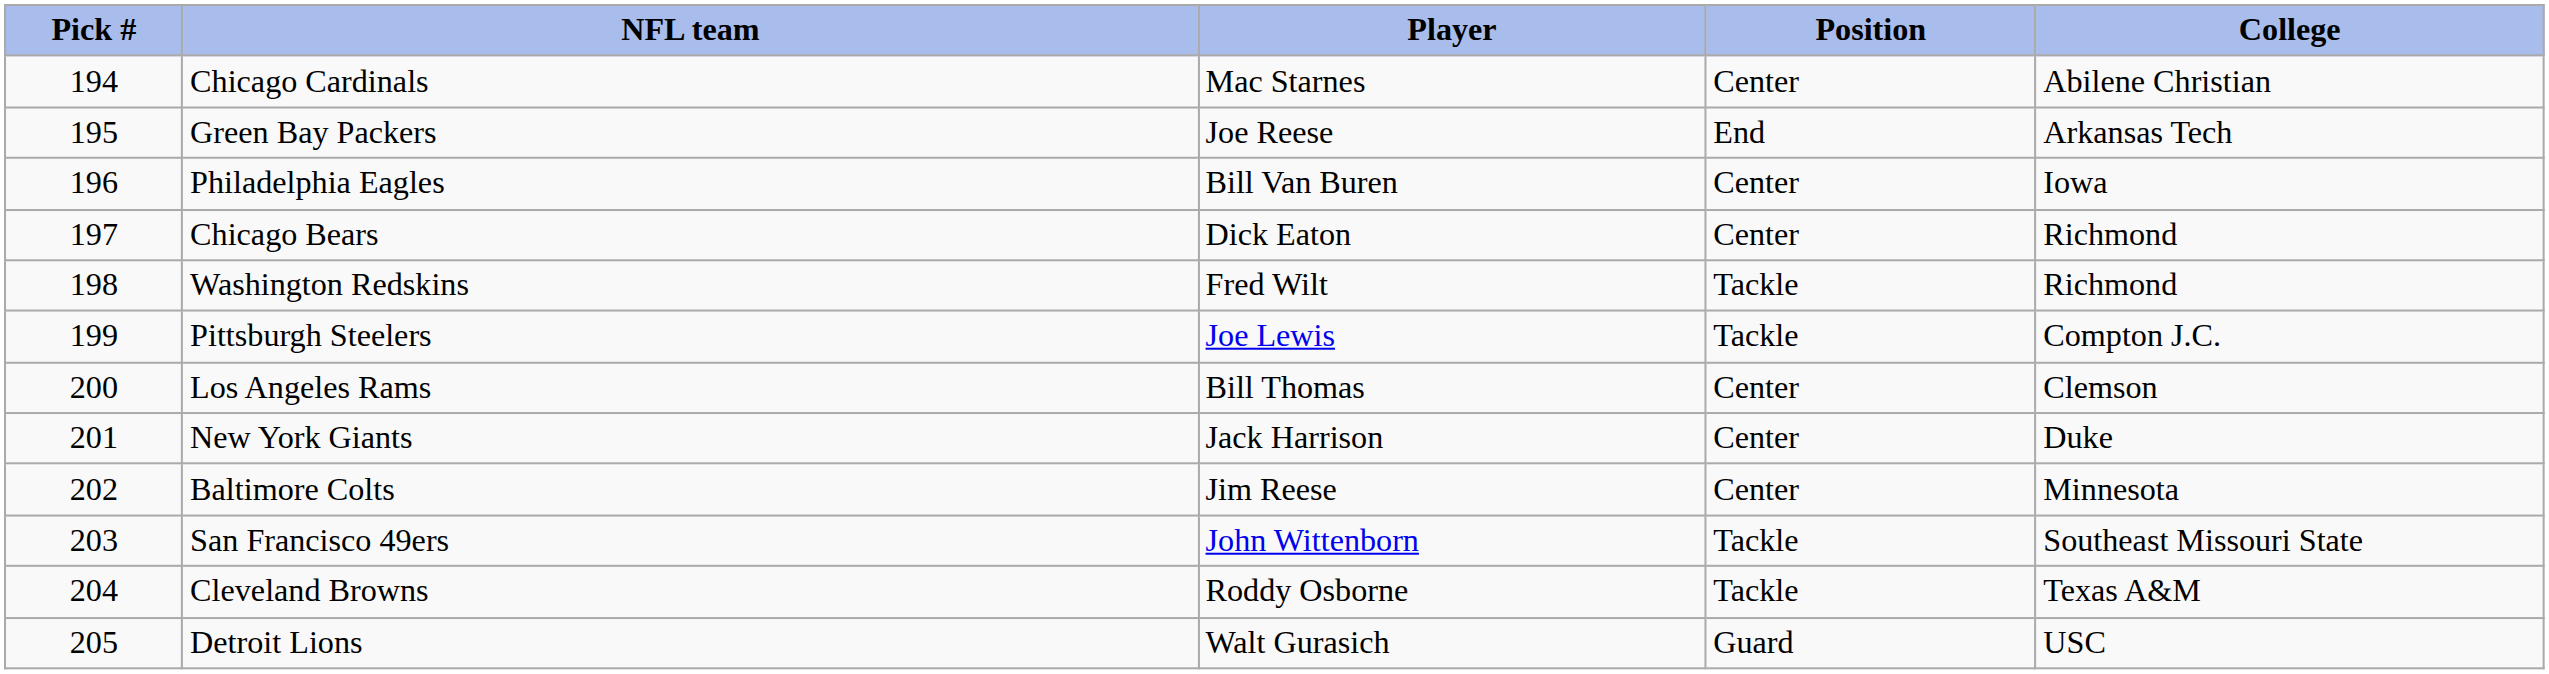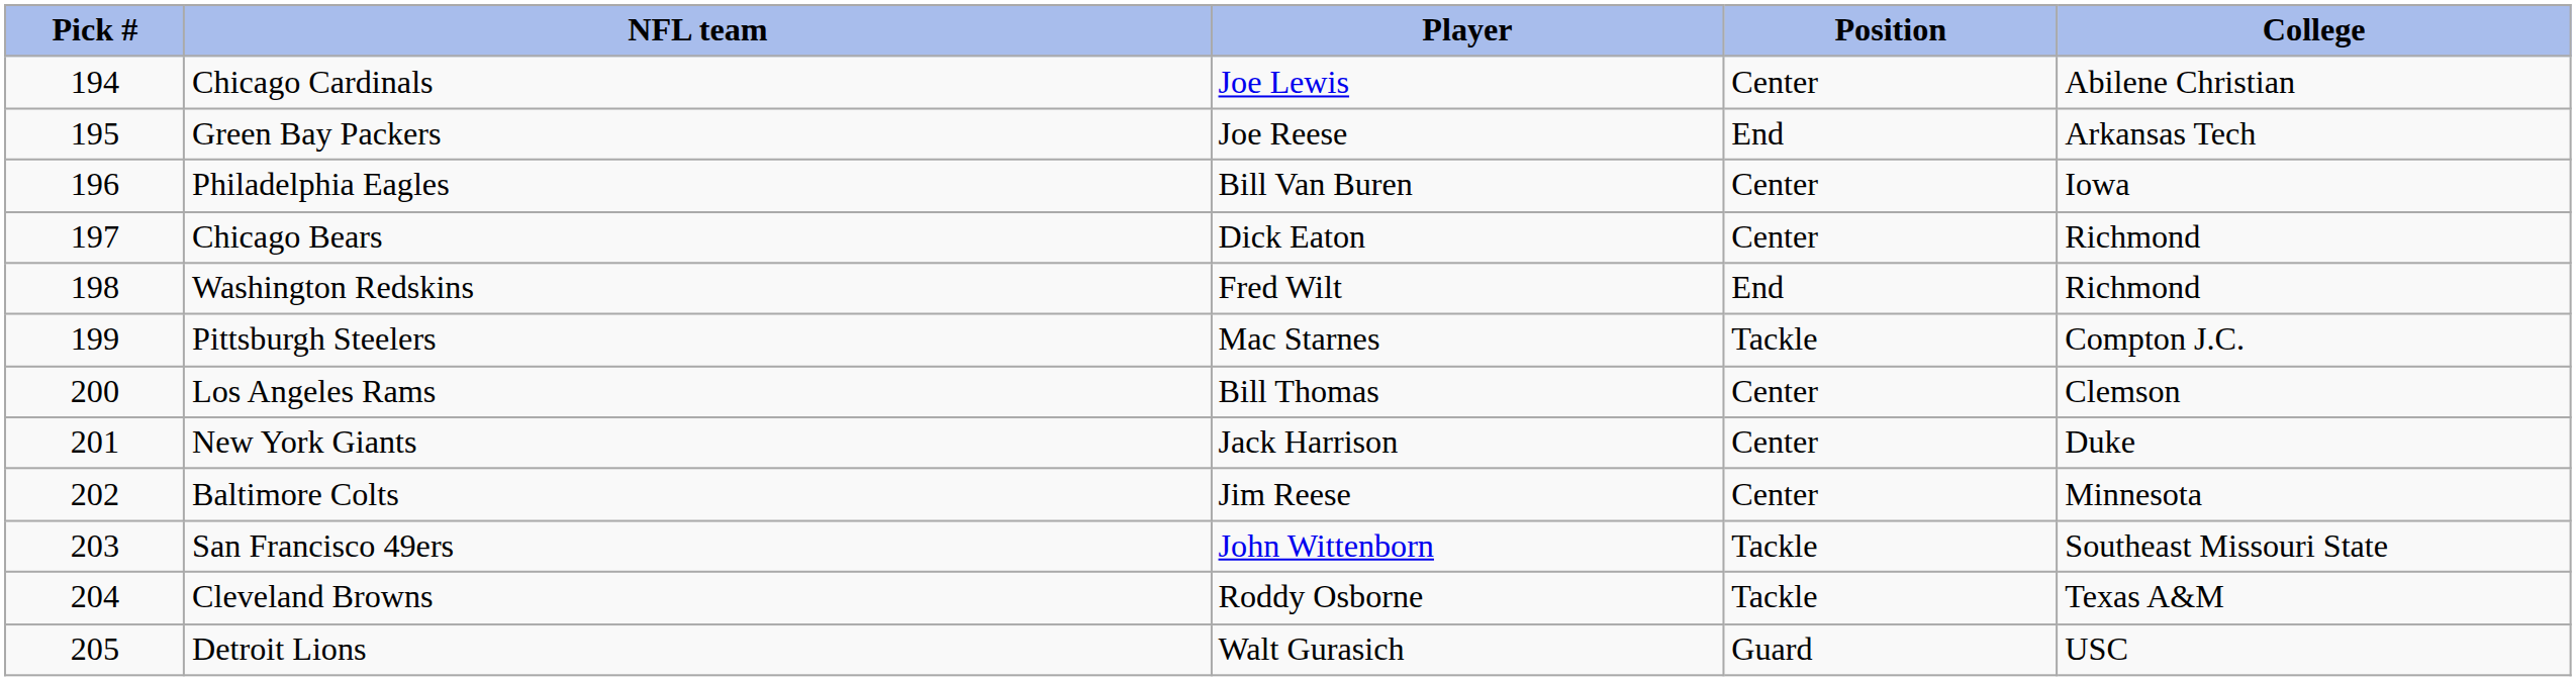 <table class="wikitable sortable sortable" style="width: 100%">
 <tr>
 <th style="background:#A8BDEC;" width=7%>Pick #</th>
 <th width=40% style="background:#A8BDEC;">NFL team</th>
 <th width=20% style="background:#A8BDEC;">Player</th>
 <th width=13% style="background:#A8BDEC;">Position</th>
 <th style="background:#A8BDEC;">College</th>
 </tr>
 <tr>
 <td align=center>194</td>
 <td>Chicago Cardinals</td>
-<td>Mac Starnes</td>
+<td><a href='#'>Joe Lewis</a></td>
 <td>Center</td>
 <td>Abilene Christian</td>
 </tr>
 <tr>
 <td align=center>195</td>
 <td>Green Bay Packers</td>
 <td>Joe Reese</td>
 <td>End</td>
 <td>Arkansas Tech</td>
 </tr>
 <tr>
 <td align=center>196</td>
 <td>Philadelphia Eagles</td>
 <td>Bill Van Buren</td>
 <td>Center</td>
 <td>Iowa</td>
 </tr>
 <tr>
 <td align=center>197</td>
 <td>Chicago Bears</td>
 <td>Dick Eaton</td>
 <td>Center</td>
 <td>Richmond</td>
 </tr>
 <tr>
 <td align=center>198</td>
 <td>Washington Redskins</td>
 <td>Fred Wilt</td>
-<td>Tackle</td>
+<td>End</td>
 <td>Richmond</td>
 </tr>
 <tr>
 <td align=center>199</td>
 <td>Pittsburgh Steelers</td>
-<td><a href='#'>Joe Lewis</a></td>
+<td>Mac Starnes</td>
 <td>Tackle</td>
 <td>Compton J.C.</td>
 </tr>
 <tr>
 <td align=center>200</td>
 <td>Los Angeles Rams</td>
 <td>Bill Thomas</td>
 <td>Center</td>
 <td>Clemson</td>
 </tr>
 <tr>
 <td align=center>201</td>
 <td>New York Giants</td>
 <td>Jack Harrison</td>
 <td>Center</td>
 <td>Duke</td>
 </tr>
 <tr>
 <td align=center>202</td>
 <td>Baltimore Colts</td>
 <td>Jim Reese</td>
 <td>Center</td>
 <td>Minnesota</td>
 </tr>
 <tr>
 <td align=center>203</td>
 <td>San Francisco 49ers</td>
 <td><a href='#'>John Wittenborn</a></td>
 <td>Tackle</td>
 <td>Southeast Missouri State</td>
 </tr>
 <tr>
 <td align=center>204</td>
 <td>Cleveland Browns</td>
 <td>Roddy Osborne</td>
 <td>Tackle</td>
 <td>Texas A&M</td>
 </tr>
 <tr>
 <td align=center>205</td>
 <td>Detroit Lions</td>
 <td>Walt Gurasich</td>
 <td>Guard</td>
 <td>USC</td>
 </tr>
 </table>
